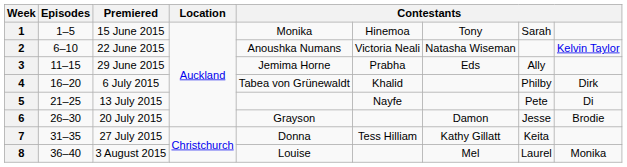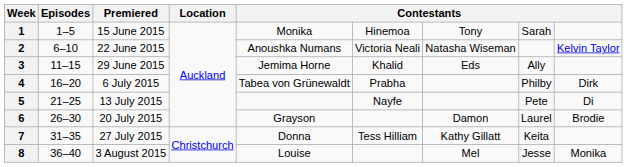 <table class="wikitable" style="font-size:90%; text-align:center">
 <tr>
 <th>Week</th>
 <th>Episodes</th>
 <th>Premiered</th>
 <th>Location</th>
 <th colspan="5">Contestants</th>
 </tr>
 <tr>
 <th>1</th>
 <td>1–5</td>
 <td>15 June 2015</td>
 <td rowspan="6"><a href='#'>Auckland</a></td>
 <td>Monika</td>
 <td>Hinemoa</td>
 <td>Tony</td>
 <td>Sarah</td>
 <td></td>
 </tr>
 <tr>
 <th>2</th>
 <td>6–10</td>
 <td>22 June 2015</td>
 <td>Anoushka Numans</td>
 <td>Victoria Neali</td>
 <td>Natasha Wiseman</td>
 <td></td>
 <td><a href='#'>Kelvin Taylor</a></td>
 </tr>
 <tr>
 <th>3</th>
 <td>11–15</td>
 <td>29 June 2015</td>
 <td>Jemima Horne </td>
-<td>Prabha</td>
+<td>Khalid</td>
 <td>Eds</td>
 <td>Ally</td>
 <td></td>
 </tr>
 <tr>
 <th>4</th>
 <td>16–20</td>
 <td>6 July 2015</td>
 <td>Tabea von Grünewaldt</td>
-<td>Khalid</td>
+<td>Prabha</td>
 <td></td>
 <td>Philby</td>
 <td>Dirk</td>
 </tr>
 <tr>
 <th>5</th>
 <td>21–25</td>
 <td>13 July 2015</td>
 <td></td>
 <td>Nayfe</td>
 <td></td>
 <td>Pete</td>
 <td>Di</td>
 </tr>
 <tr>
 <th>6</th>
 <td>26–30</td>
 <td>20 July 2015</td>
 <td>Grayson</td>
 <td></td>
 <td>Damon</td>
-<td>Jesse</td>
+<td>Laurel</td>
 <td>Brodie</td>
 </tr>
 <tr>
 <th>7</th>
 <td>31–35</td>
 <td>27 July 2015</td>
 <td rowspan="2"><a href='#'>Christchurch</a></td>
 <td>Donna</td>
 <td>Tess Hilliam</td>
 <td>Kathy Gillatt</td>
 <td>Keita</td>
 <td></td>
 </tr>
 <tr>
 <th>8</th>
 <td>36–40</td>
 <td>3 August 2015</td>
 <td>Louise</td>
 <td></td>
 <td>Mel</td>
-<td>Laurel</td>
+<td>Jesse</td>
 <td>Monika</td>
 </tr>
 </table>
